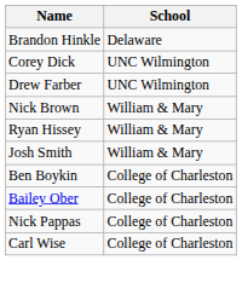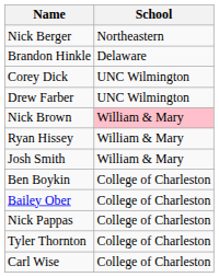 <table class=wikitable>
 <tr>
 <th>Name</th>
 <th>School</th>
+</tr>
+<tr>
+<td>Nick Berger</td>
+<td>Northeastern</td>
 </tr>
 <tr>
 <td>Brandon Hinkle</td>
 <td>Delaware</td>
 </tr>
 <tr>
 <td>Corey Dick</td>
 <td>UNC Wilmington</td>
 </tr>
 <tr>
 <td>Drew Farber</td>
 <td>UNC Wilmington</td>
 </tr>
 <tr>
 <td>Nick Brown</td>
-<td>William & Mary</td>
+<td style="background: pink;">William & Mary</td>
 </tr>
 <tr>
 <td>Ryan Hissey</td>
 <td>William & Mary</td>
 </tr>
 <tr>
 <td>Josh Smith</td>
 <td>William & Mary</td>
 </tr>
 <tr>
 <td>Ben Boykin</td>
 <td>College of Charleston</td>
 </tr>
 <tr>
 <td><a href='#'>Bailey Ober</a></td>
 <td>College of Charleston</td>
 </tr>
 <tr>
 <td>Nick Pappas</td>
 <td>College of Charleston</td>
 </tr>
 <tr>
+<td>Tyler Thornton</td>
+<td>College of Charleston</td>
+</tr>
+<tr>
 <td>Carl Wise</td>
 <td>College of Charleston</td>
 </tr>
 </table>
